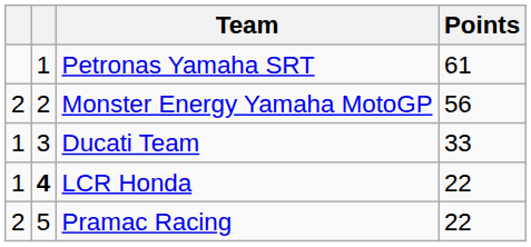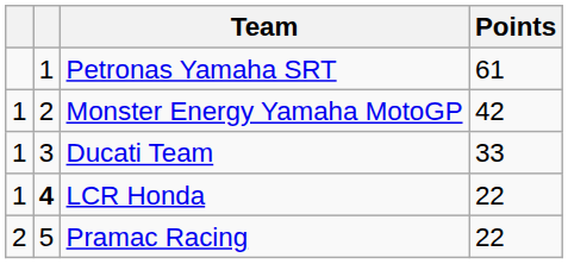 <table class="wikitable" style="font-size: 95%;">
 <tr>
 <th></th>
 <th></th>
 <th>Team</th>
 <th>Points</th>
 </tr>
 <tr>
 <td></td>
 <td align=center>1</td>
 <td> <a href='#'>Petronas Yamaha SRT</a></td>
 <td align=left>61</td>
 </tr>
 <tr>
-<td> 2</td>
+<td> 1</td>
 <td align=center>2</td>
 <td> <a href='#'>Monster Energy Yamaha MotoGP</a></td>
-<td align=left>56</td>
+<td align=left>42</td>
 </tr>
 <tr>
 <td> 1</td>
 <td align=center>3</td>
 <td> <a href='#'>Ducati Team</a></td>
 <td align=left>33</td>
 </tr>
 <tr>
 <td> 1</td>
 <td align=center><strong>4</strong></td>
 <td> <a href='#'>LCR Honda</a></td>
 <td align=left>22</td>
 </tr>
 <tr>
 <td> 2</td>
 <td align=center>5</td>
 <td> <a href='#'>Pramac Racing</a></td>
 <td align=left>22</td>
 </tr>
 </table>
